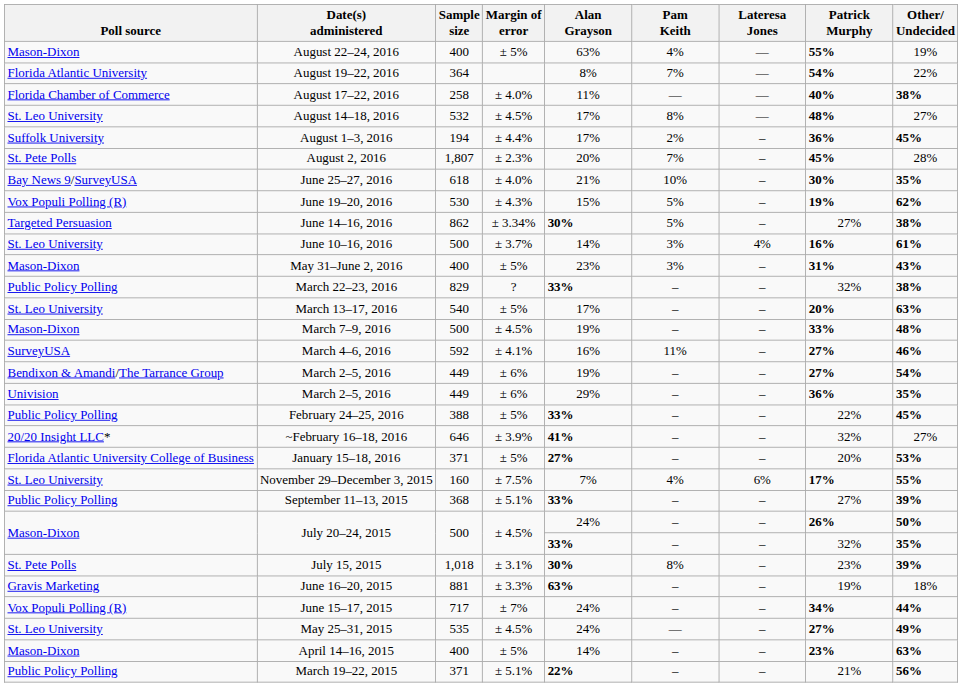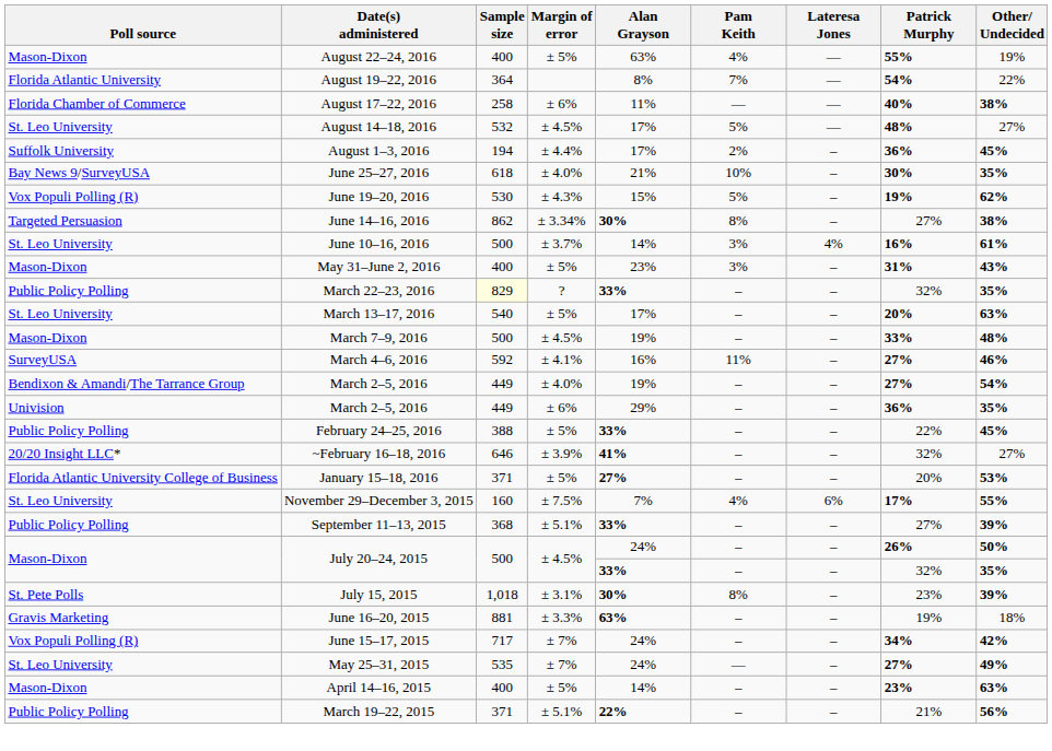 <table class="wikitable" style="font-size:90%;">
 <tr valign= bottom>
 <th>Poll source</th>
 <th>Date(s)<br>administered</th>
 <th>Sample<br>size</th>
 <th>Margin of<br>error</th>
 <th style="width:90px;">Alan<br>Grayson</th>
 <th style="width:90px;">Pam<br>Keith</th>
 <th style="width:90px;">Lateresa<br>Jones</th>
 <th style="width:90px;">Patrick<br>Murphy</th>
 <th>Other/<br>Undecided</th>
 </tr>
 <tr>
 <td><a href='#'>Mason-Dixon</a></td>
 <td align=center>August 22–24, 2016</td>
 <td align=center>400</td>
 <td align=center>± 5%</td>
 <td align=center>63%</td>
 <td align=center>4%</td>
 <td align=center>—</td>
 <td><strong>55%</strong></td>
 <td align=center>19%</td>
 </tr>
 <tr>
 <td><a href='#'>Florida Atlantic University</a></td>
 <td align=center>August 19–22, 2016</td>
 <td align=center>364</td>
 <td align=center></td>
 <td align=center>8%</td>
 <td align=center>7%</td>
 <td align=center>—</td>
 <td><strong>54%</strong></td>
 <td align=center>22%</td>
 </tr>
 <tr>
 <td><a href='#'>Florida Chamber of Commerce</a></td>
 <td align=center>August 17–22, 2016</td>
 <td align=center>258</td>
-<td align=center>± 4.0%</td>
+<td align=center>± 6%</td>
 <td align=center>11%</td>
 <td align=center>—</td>
 <td align=center>—</td>
 <td><strong>40%</strong></td>
 <td><strong>38%</strong></td>
 </tr>
 <tr>
 <td><a href='#'>St. Leo University</a></td>
 <td align=center>August 14–18, 2016</td>
 <td align=center>532</td>
 <td align=center>± 4.5%</td>
 <td align=center>17%</td>
-<td align=center>8%</td>
+<td align=center>5%</td>
 <td align=center>—</td>
 <td><strong>48%</strong></td>
 <td align=center>27%</td>
 </tr>
 <tr>
 <td><a href='#'>Suffolk University</a></td>
 <td align=center>August 1–3, 2016</td>
 <td align=center>194</td>
 <td align=center>± 4.4%</td>
 <td align=center>17%</td>
 <td align=center>2%</td>
 <td align=center>–</td>
 <td><strong>36%</strong></td>
 <td><strong>45%</strong></td>
-</tr>
-<tr>
-<td><a href='#'>St. Pete Polls</a></td>
-<td align=center>August 2, 2016</td>
-<td align=center>1,807</td>
-<td align=center>± 2.3%</td>
-<td align=center>20%</td>
-<td align=center>7%</td>
-<td align=center>–</td>
-<td><strong>45%</strong></td>
-<td align=center>28%</td>
 </tr>
 <tr>
 <td><a href='#'>Bay News 9</a>/<a href='#'>SurveyUSA</a></td>
 <td align=center>June 25–27, 2016</td>
 <td align=center>618</td>
 <td align=center>± 4.0%</td>
 <td align=center>21%</td>
 <td align=center>10%</td>
 <td align=center>–</td>
 <td><strong>30%</strong></td>
 <td><strong>35%</strong></td>
 </tr>
 <tr>
 <td><a href='#'>Vox Populi Polling (R)</a></td>
 <td align=center>June 19–20, 2016</td>
 <td align=center>530</td>
 <td align=center>± 4.3%</td>
 <td align=center>15%</td>
 <td align=center>5%</td>
 <td align=center>–</td>
 <td><strong>19%</strong></td>
 <td><strong>62%</strong></td>
 </tr>
 <tr>
 <td><a href='#'>Targeted Persuasion</a></td>
 <td align=center>June 14–16, 2016</td>
 <td align=center>862</td>
 <td align=center>± 3.34%</td>
 <td><strong>30%</strong></td>
-<td align=center>5%</td>
+<td align=center>8%</td>
 <td align=center>–</td>
 <td align=center>27%</td>
 <td><strong>38%</strong></td>
 </tr>
 <tr>
 <td><a href='#'>St. Leo University</a></td>
 <td align=center>June 10–16, 2016</td>
 <td align=center>500</td>
 <td align=center>± 3.7%</td>
 <td align=center>14%</td>
 <td align=center>3%</td>
 <td align=center>4%</td>
 <td><strong>16%</strong></td>
 <td><strong>61%</strong></td>
 </tr>
 <tr>
 <td><a href='#'>Mason-Dixon</a></td>
 <td align=center>May 31–June 2, 2016</td>
 <td align=center>400</td>
 <td align=center>± 5%</td>
 <td align=center>23%</td>
 <td align=center>3%</td>
 <td align=center>–</td>
 <td><strong>31%</strong></td>
 <td><strong>43%</strong></td>
 </tr>
 <tr>
 <td><a href='#'>Public Policy Polling</a></td>
 <td align=center>March 22–23, 2016</td>
-<td align=center>829</td>
+<td align=center style="background: lightyellow;">829</td>
 <td align=center>?</td>
 <td><strong>33%</strong></td>
 <td align=center>–</td>
 <td align=center>–</td>
 <td align=center>32%</td>
-<td><strong>38%</strong></td>
+<td><strong>35%</strong></td>
 </tr>
 <tr>
 <td><a href='#'>St. Leo University</a></td>
 <td align=center>March 13–17, 2016</td>
 <td align=center>540</td>
 <td align=center>± 5%</td>
 <td align=center>17%</td>
 <td align=center>–</td>
 <td align=center>–</td>
 <td><strong>20%</strong></td>
 <td><strong>63%</strong></td>
 </tr>
 <tr>
 <td><a href='#'>Mason-Dixon</a></td>
 <td align=center>March 7–9, 2016</td>
 <td align=center>500</td>
 <td align=center>± 4.5%</td>
 <td align=center>19%</td>
 <td align=center>–</td>
 <td align=center>–</td>
 <td><strong>33%</strong></td>
 <td><strong>48%</strong></td>
 </tr>
 <tr>
 <td><a href='#'>SurveyUSA</a></td>
 <td align=center>March 4–6, 2016</td>
 <td align=center>592</td>
 <td align=center>± 4.1%</td>
 <td align=center>16%</td>
 <td align=center>11%</td>
 <td align=center>–</td>
 <td><strong>27%</strong></td>
 <td><strong>46%</strong></td>
 </tr>
 <tr>
 <td><a href='#'>Bendixon & Amandi</a>/<a href='#'>The Tarrance Group</a></td>
 <td align=center>March 2–5, 2016</td>
 <td align=center>449</td>
-<td align=center>± 6%</td>
+<td align=center>± 4.0%</td>
 <td align=center>19%</td>
 <td align=center>–</td>
 <td align=center>–</td>
 <td><strong>27%</strong></td>
 <td><strong>54%</strong></td>
 </tr>
 <tr>
 <td><a href='#'>Univision</a></td>
 <td align=center>March 2–5, 2016</td>
 <td align=center>449</td>
 <td align=center>± 6%</td>
 <td align=center>29%</td>
 <td align=center>–</td>
 <td align=center>–</td>
 <td><strong>36%</strong></td>
 <td><strong>35%</strong></td>
 </tr>
 <tr>
 <td><a href='#'>Public Policy Polling</a></td>
 <td align=center>February 24–25, 2016</td>
 <td align=center>388</td>
 <td align=center>± 5%</td>
 <td><strong>33%</strong></td>
 <td align=center>–</td>
 <td align=center>–</td>
 <td align=center>22%</td>
 <td><strong>45%</strong></td>
 </tr>
 <tr>
 <td><a href='#'>20/20 Insight LLC</a>*</td>
 <td align=center>~February 16–18, 2016</td>
 <td align=center>646</td>
 <td align=center>± 3.9%</td>
 <td><strong>41%</strong></td>
 <td align=center>–</td>
 <td align=center>–</td>
 <td align=center>32%</td>
 <td align=center>27%</td>
 </tr>
 <tr>
 <td><a href='#'>Florida Atlantic University College of Business</a></td>
 <td align=center>January 15–18, 2016</td>
 <td align=center>371</td>
 <td align=center>± 5%</td>
 <td><strong>27%</strong></td>
 <td align=center>–</td>
 <td align=center>–</td>
 <td align=center>20%</td>
 <td><strong>53%</strong></td>
 </tr>
 <tr>
 <td><a href='#'>St. Leo University</a></td>
 <td align=center>November 29–December 3, 2015</td>
 <td align=center>160</td>
 <td align=center>± 7.5%</td>
 <td align=center>7%</td>
 <td align=center>4%</td>
 <td align=center>6%</td>
 <td><strong>17%</strong></td>
 <td><strong>55%</strong></td>
 </tr>
 <tr>
 <td><a href='#'>Public Policy Polling</a></td>
 <td align=center>September 11–13, 2015</td>
 <td align=center>368</td>
 <td align=center>± 5.1%</td>
 <td><strong>33%</strong></td>
 <td align=center>–</td>
 <td align=center>–</td>
 <td align=center>27%</td>
 <td><strong>39%</strong></td>
 </tr>
 <tr>
 <td rowspan=2><a href='#'>Mason-Dixon</a></td>
 <td rowspan=2 align=center>July 20–24, 2015</td>
 <td rowspan=2 align=center>500</td>
 <td rowspan=2 align=center>± 4.5%</td>
 <td align=center>24%</td>
 <td align=center>–</td>
 <td align=center>–</td>
 <td><strong>26%</strong></td>
 <td><strong>50%</strong></td>
 </tr>
 <tr>
 <td><strong>33%</strong></td>
 <td align=center>–</td>
 <td align=center>–</td>
 <td align=center>32%</td>
 <td><strong>35%</strong></td>
 </tr>
 <tr>
 <td><a href='#'>St. Pete Polls</a></td>
 <td align=center>July 15, 2015</td>
 <td align=center>1,018</td>
 <td align=center>± 3.1%</td>
 <td><strong>30%</strong></td>
 <td align=center>8%</td>
 <td align=center>–</td>
 <td align=center>23%</td>
 <td><strong>39%</strong></td>
 </tr>
 <tr>
 <td><a href='#'>Gravis Marketing</a></td>
 <td align=center>June 16–20, 2015</td>
 <td align=center>881</td>
 <td align=center>± 3.3%</td>
 <td><strong>63%</strong></td>
 <td align=center>–</td>
 <td align=center>–</td>
 <td align=center>19%</td>
 <td align=center>18%</td>
 </tr>
 <tr>
 <td><a href='#'>Vox Populi Polling (R)</a></td>
 <td align=center>June 15–17, 2015</td>
 <td align=center>717</td>
 <td align=center>± 7%</td>
 <td align=center>24%</td>
 <td align=center>–</td>
 <td align=center>–</td>
 <td><strong>34%</strong></td>
-<td><strong>44%</strong></td>
+<td><strong>42%</strong></td>
 </tr>
 <tr>
 <td><a href='#'>St. Leo University</a></td>
 <td align=center>May 25–31, 2015</td>
 <td align=center>535</td>
-<td align=center>± 4.5%</td>
+<td align=center>± 7%</td>
 <td align=center>24%</td>
 <td align=center>—</td>
 <td align=center>–</td>
 <td><strong>27%</strong></td>
 <td><strong>49%</strong></td>
 </tr>
 <tr>
 <td><a href='#'>Mason-Dixon</a></td>
 <td align=center>April 14–16, 2015</td>
 <td align=center>400</td>
 <td align=center>± 5%</td>
 <td align=center>14%</td>
 <td align=center>–</td>
 <td align=center>–</td>
 <td><strong>23%</strong></td>
 <td><strong>63%</strong></td>
 </tr>
 <tr>
 <td><a href='#'>Public Policy Polling</a></td>
 <td align=center>March 19–22, 2015</td>
 <td align=center>371</td>
 <td align=center>± 5.1%</td>
 <td><strong>22%</strong></td>
 <td align=center>–</td>
 <td align=center>–</td>
 <td align=center>21%</td>
 <td><strong>56%</strong></td>
 </tr>
 </table>
